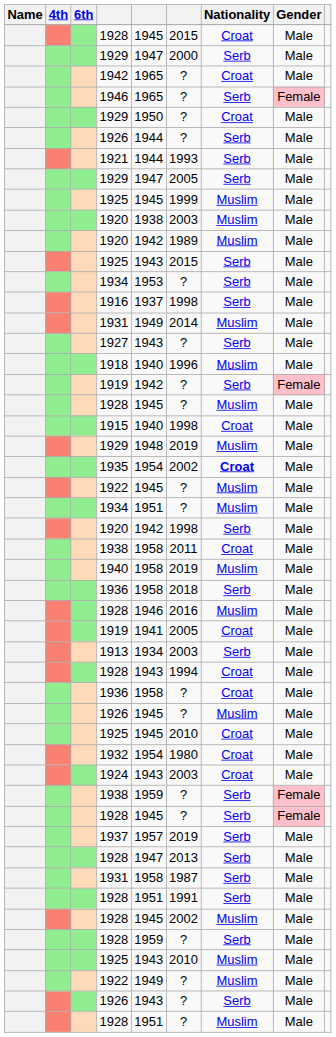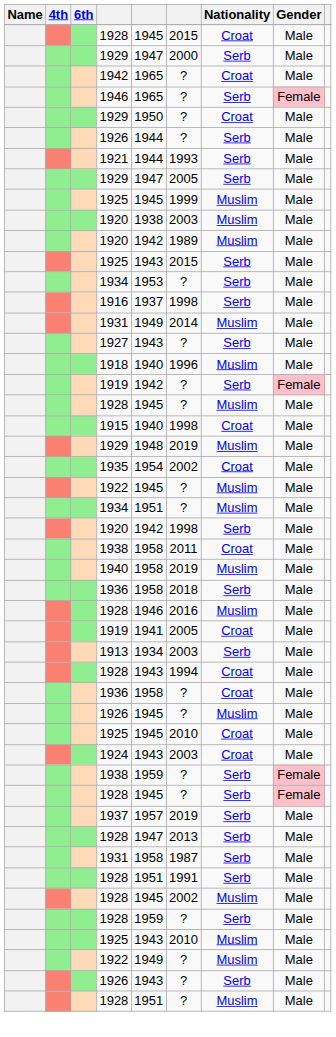 <table class="wikitable sortable" style=text-align:center>
 <tr>
 <th scope="col">Name</th>
 <th scope="col"><a href='#'>4th</a></th>
 <th scope="col"><a href='#'>6th</a></th>
 <th scope="col"></th>
 <th scope="col"></th>
 <th scope="col"></th>
 <th scope="col">Nationality</th>
 <th scope="col">Gender</th>
 <th scope="col" class="unsortable"></th>
 </tr>
 <tr>
 </tr>
 <tr>
 <th align="center" scope="row" style="font-weight:normal;"></th>
 <td bgcolor = Salmon></td>
 <td bgcolor = LightGreen></td>
 <td>1928</td>
 <td>1945</td>
 <td>2015</td>
 <td><a href='#'>Croat</a></td>
 <td>Male</td>
 <td></td>
 </tr>
 <tr>
 <th align="center" scope="row" style="font-weight:normal;"></th>
 <td bgcolor = LightGreen></td>
 <td bgcolor = LightGreen></td>
 <td>1929</td>
 <td>1947</td>
 <td>2000</td>
 <td><a href='#'>Serb</a></td>
 <td>Male</td>
 <td></td>
 </tr>
 <tr>
 <th align="center" scope="row" style="font-weight:normal;"></th>
 <td bgcolor = LightGreen></td>
 <td bgcolor = PeachPuff></td>
 <td>1942</td>
 <td>1965</td>
 <td>?</td>
 <td><a href='#'>Croat</a></td>
 <td>Male</td>
 <td></td>
 </tr>
 <tr>
 <th align="center" scope="row" style="font-weight:normal;"></th>
 <td bgcolor = LightGreen></td>
 <td bgcolor = PeachPuff></td>
 <td>1946</td>
 <td>1965</td>
 <td>?</td>
 <td><a href='#'>Serb</a></td>
 <td style="background: Pink">Female</td>
 <td></td>
 </tr>
 <tr>
 <th align="center" scope="row" style="font-weight:normal;"></th>
 <td bgcolor = LightGreen></td>
 <td bgcolor = LightGreen></td>
 <td>1929</td>
 <td>1950</td>
 <td>?</td>
 <td><a href='#'>Croat</a></td>
 <td>Male</td>
 <td></td>
 </tr>
 <tr>
 <th align="center" scope="row" style="font-weight:normal;"></th>
 <td bgcolor = LightGreen></td>
 <td bgcolor = PeachPuff></td>
 <td>1926</td>
 <td>1944</td>
 <td>?</td>
 <td><a href='#'>Serb</a></td>
 <td>Male</td>
 <td></td>
 </tr>
 <tr>
 <th align="center" scope="row" style="font-weight:normal;"></th>
 <td bgcolor = Salmon></td>
 <td bgcolor = PeachPuff></td>
 <td>1921</td>
 <td>1944</td>
 <td>1993</td>
 <td><a href='#'>Serb</a></td>
 <td>Male</td>
 <td></td>
 </tr>
 <tr>
 <th align="center" scope="row" style="font-weight:normal;"></th>
 <td bgcolor = LightGreen></td>
 <td bgcolor = LightGreen></td>
 <td>1929</td>
 <td>1947</td>
 <td>2005</td>
 <td><a href='#'>Serb</a></td>
 <td>Male</td>
 <td></td>
 </tr>
 <tr>
 <th align="center" scope="row" style="font-weight:normal;"></th>
 <td bgcolor = LightGreen></td>
 <td bgcolor = PeachPuff></td>
 <td>1925</td>
 <td>1945</td>
 <td>1999</td>
 <td><a href='#'>Muslim</a></td>
 <td>Male</td>
 <td></td>
 </tr>
 <tr>
 <th align="center" scope="row" style="font-weight:normal;"></th>
 <td bgcolor = LightGreen></td>
 <td bgcolor = LightGreen></td>
 <td>1920</td>
 <td>1938</td>
 <td>2003</td>
 <td><a href='#'>Muslim</a></td>
 <td>Male</td>
 <td></td>
 </tr>
 <tr>
 <th align="center" scope="row" style="font-weight:normal;"></th>
 <td bgcolor = LightGreen></td>
 <td bgcolor = PeachPuff></td>
 <td>1920</td>
 <td>1942</td>
 <td>1989</td>
 <td><a href='#'>Muslim</a></td>
 <td>Male</td>
 <td></td>
 </tr>
 <tr>
 <th align="center" scope="row" style="font-weight:normal;"></th>
 <td bgcolor = Salmon></td>
 <td bgcolor = PeachPuff></td>
 <td>1925</td>
 <td>1943</td>
 <td>2015</td>
 <td><a href='#'>Serb</a></td>
 <td>Male</td>
 <td></td>
 </tr>
 <tr>
 <th align="center" scope="row" style="font-weight:normal;"></th>
 <td bgcolor = LightGreen></td>
 <td bgcolor = PeachPuff></td>
 <td>1934</td>
 <td>1953</td>
 <td>?</td>
 <td><a href='#'>Serb</a></td>
 <td>Male</td>
 <td></td>
 </tr>
 <tr>
 <th align="center" scope="row" style="font-weight:normal;"></th>
 <td bgcolor = Salmon></td>
 <td bgcolor = PeachPuff></td>
 <td>1916</td>
 <td>1937</td>
 <td>1998</td>
 <td><a href='#'>Serb</a></td>
 <td>Male</td>
 <td></td>
 </tr>
 <tr>
 <th align="center" scope="row" style="font-weight:normal;"></th>
 <td bgcolor = Salmon></td>
 <td bgcolor = PeachPuff></td>
 <td>1931</td>
 <td>1949</td>
 <td>2014</td>
 <td><a href='#'>Muslim</a></td>
 <td>Male</td>
 <td></td>
 </tr>
 <tr>
 <th align="center" scope="row" style="font-weight:normal;"></th>
 <td bgcolor = LightGreen></td>
 <td bgcolor = PeachPuff></td>
 <td>1927</td>
 <td>1943</td>
 <td>?</td>
 <td><a href='#'>Serb</a></td>
 <td>Male</td>
 <td></td>
 </tr>
 <tr>
 <th align="center" scope="row" style="font-weight:normal;"></th>
 <td bgcolor = LightGreen></td>
 <td bgcolor = LightGreen></td>
 <td>1918</td>
 <td>1940</td>
 <td>1996</td>
 <td><a href='#'>Muslim</a></td>
 <td>Male</td>
 <td></td>
 </tr>
 <tr>
 <th align="center" scope="row" style="font-weight:normal;"></th>
 <td bgcolor = LightGreen></td>
 <td bgcolor = PeachPuff></td>
 <td>1919</td>
 <td>1942</td>
 <td>?</td>
 <td><a href='#'>Serb</a></td>
 <td style="background: Pink">Female</td>
 <td></td>
 </tr>
 <tr>
 <th align="center" scope="row" style="font-weight:normal;"></th>
 <td bgcolor = LightGreen></td>
 <td bgcolor = PeachPuff></td>
 <td>1928</td>
 <td>1945</td>
 <td>?</td>
 <td><a href='#'>Muslim</a></td>
 <td>Male</td>
 <td></td>
 </tr>
 <tr>
 <th align="center" scope="row" style="font-weight:normal;"></th>
 <td bgcolor = LightGreen></td>
 <td bgcolor = LightGreen></td>
 <td>1915</td>
 <td>1940</td>
 <td>1998</td>
 <td><a href='#'>Croat</a></td>
 <td>Male</td>
 <td></td>
 </tr>
 <tr>
 <th align="center" scope="row" style="font-weight:normal;"></th>
 <td bgcolor = Salmon></td>
 <td bgcolor = PeachPuff></td>
 <td>1929</td>
 <td>1948</td>
 <td>2019</td>
 <td><a href='#'>Muslim</a></td>
 <td>Male</td>
 <td></td>
 </tr>
 <tr>
 <th align="center" scope="row" style="font-weight:normal;"></th>
 <td bgcolor = LightGreen></td>
 <td bgcolor = LightGreen></td>
 <td>1935</td>
 <td>1954</td>
 <td>2002</td>
-<td><strong><a href='#'>Croat</a></strong></td>
+<td><a href='#'>Croat</a></td>
 <td>Male</td>
 <td></td>
 </tr>
 <tr>
 <th align="center" scope="row" style="font-weight:normal;"></th>
 <td bgcolor = Salmon></td>
 <td bgcolor = PeachPuff></td>
 <td>1922</td>
 <td>1945</td>
 <td>?</td>
 <td><a href='#'>Muslim</a></td>
 <td>Male</td>
 <td></td>
 </tr>
 <tr>
 <th align="center" scope="row" style="font-weight:normal;"></th>
 <td bgcolor = LightGreen></td>
 <td bgcolor = LightGreen></td>
 <td>1934</td>
 <td>1951</td>
 <td>?</td>
 <td><a href='#'>Muslim</a></td>
 <td>Male</td>
 <td></td>
 </tr>
 <tr>
 <th align="center" scope="row" style="font-weight:normal;"></th>
 <td bgcolor = Salmon></td>
 <td bgcolor = PeachPuff></td>
 <td>1920</td>
 <td>1942</td>
 <td>1998</td>
 <td><a href='#'>Serb</a></td>
 <td>Male</td>
 <td></td>
 </tr>
 <tr>
 <th align="center" scope="row" style="font-weight:normal;"></th>
 <td bgcolor = LightGreen></td>
 <td bgcolor = PeachPuff></td>
 <td>1938</td>
 <td>1958</td>
 <td>2011</td>
 <td><a href='#'>Croat</a></td>
 <td>Male</td>
 <td></td>
 </tr>
 <tr>
 <th align="center" scope="row" style="font-weight:normal;"></th>
 <td bgcolor = LightGreen></td>
 <td bgcolor = PeachPuff></td>
 <td>1940</td>
 <td>1958</td>
 <td>2019</td>
 <td><a href='#'>Muslim</a></td>
 <td>Male</td>
 <td></td>
 </tr>
 <tr>
 <th align="center" scope="row" style="font-weight:normal;"></th>
 <td bgcolor = LightGreen></td>
 <td bgcolor = LightGreen></td>
 <td>1936</td>
 <td>1958</td>
 <td>2018</td>
 <td><a href='#'>Serb</a></td>
 <td>Male</td>
 <td></td>
 </tr>
 <tr>
 <th align="center" scope="row" style="font-weight:normal;"></th>
 <td bgcolor = Salmon></td>
 <td bgcolor = LightGreen></td>
 <td>1928</td>
 <td>1946</td>
 <td>2016</td>
 <td><a href='#'>Muslim</a></td>
 <td>Male</td>
 <td></td>
 </tr>
 <tr>
 <th align="center" scope="row" style="font-weight:normal;"></th>
 <td bgcolor = Salmon></td>
 <td bgcolor = LightGreen></td>
 <td>1919</td>
 <td>1941</td>
 <td>2005</td>
 <td><a href='#'>Croat</a></td>
 <td>Male</td>
 <td></td>
 </tr>
 <tr>
 <th align="center" scope="row" style="font-weight:normal;"></th>
 <td bgcolor = Salmon></td>
 <td bgcolor = PeachPuff></td>
 <td>1913</td>
 <td>1934</td>
 <td>2003</td>
 <td><a href='#'>Serb</a></td>
 <td>Male</td>
 <td></td>
 </tr>
 <tr>
 <th align="center" scope="row" style="font-weight:normal;"></th>
 <td bgcolor = Salmon></td>
 <td bgcolor = LightGreen></td>
 <td>1928</td>
 <td>1943</td>
 <td>1994</td>
 <td><a href='#'>Croat</a></td>
 <td>Male</td>
 <td></td>
 </tr>
 <tr>
 <th align="center" scope="row" style="font-weight:normal;"></th>
 <td bgcolor = LightGreen></td>
 <td bgcolor = PeachPuff></td>
 <td>1936</td>
 <td>1958</td>
 <td>?</td>
 <td><a href='#'>Croat</a></td>
 <td>Male</td>
 <td></td>
 </tr>
 <tr>
 <th align="center" scope="row" style="font-weight:normal;"></th>
 <td bgcolor = LightGreen></td>
 <td bgcolor = PeachPuff></td>
 <td>1926</td>
 <td>1945</td>
 <td>?</td>
 <td><a href='#'>Muslim</a></td>
 <td>Male</td>
 <td></td>
 </tr>
 <tr>
 <th align="center" scope="row" style="font-weight:normal;"></th>
 <td bgcolor = LightGreen></td>
 <td bgcolor = PeachPuff></td>
 <td>1925</td>
 <td>1945</td>
 <td>2010</td>
 <td><a href='#'>Croat</a></td>
 <td>Male</td>
 <td></td>
 </tr>
 <tr>
 <th align="center" scope="row" style="font-weight:normal;"></th>
 <td bgcolor = Salmon></td>
-<td bgcolor = PeachPuff></td>
-<td>1932</td>
-<td>1954</td>
-<td>1980</td>
-<td><a href='#'>Croat</a></td>
-<td>Male</td>
-<td></td>
-</tr>
-<tr>
-<th align="center" scope="row" style="font-weight:normal;"></th>
-<td bgcolor = Salmon></td>
 <td bgcolor = LightGreen></td>
 <td>1924</td>
 <td>1943</td>
 <td>2003</td>
 <td><a href='#'>Croat</a></td>
 <td>Male</td>
 <td></td>
 </tr>
 <tr>
 <th align="center" scope="row" style="font-weight:normal;"></th>
 <td bgcolor = LightGreen></td>
 <td bgcolor = PeachPuff></td>
 <td>1938</td>
 <td>1959</td>
 <td>?</td>
 <td><a href='#'>Serb</a></td>
 <td style="background: Pink">Female</td>
 <td></td>
 </tr>
 <tr>
 <th align="center" scope="row" style="font-weight:normal;"></th>
 <td bgcolor = LightGreen></td>
 <td bgcolor = PeachPuff></td>
 <td>1928</td>
 <td>1945</td>
 <td>?</td>
 <td><a href='#'>Serb</a></td>
 <td style="background: Pink">Female</td>
 <td></td>
 </tr>
 <tr>
 <th align="center" scope="row" style="font-weight:normal;"></th>
 <td bgcolor = LightGreen></td>
 <td bgcolor = PeachPuff></td>
 <td>1937</td>
 <td>1957</td>
 <td>2019</td>
 <td><a href='#'>Serb</a></td>
 <td>Male</td>
 <td></td>
 </tr>
 <tr>
 <th align="center" scope="row" style="font-weight:normal;"></th>
 <td bgcolor = LightGreen></td>
 <td bgcolor = LightGreen></td>
 <td>1928</td>
 <td>1947</td>
 <td>2013</td>
 <td><a href='#'>Serb</a></td>
 <td>Male</td>
 <td></td>
 </tr>
 <tr>
 <th align="center" scope="row" style="font-weight:normal;"></th>
 <td bgcolor = LightGreen></td>
 <td bgcolor = PeachPuff></td>
 <td>1931</td>
 <td>1958</td>
 <td>1987</td>
 <td><a href='#'>Serb</a></td>
 <td>Male</td>
 <td></td>
 </tr>
 <tr>
 <th align="center" scope="row" style="font-weight:normal;"></th>
 <td bgcolor = LightGreen></td>
 <td bgcolor = LightGreen></td>
 <td>1928</td>
 <td>1951</td>
 <td>1991</td>
 <td><a href='#'>Serb</a></td>
 <td>Male</td>
 <td></td>
 </tr>
 <tr>
 <th align="center" scope="row" style="font-weight:normal;"></th>
 <td bgcolor = Salmon></td>
 <td bgcolor = PeachPuff></td>
 <td>1928</td>
 <td>1945</td>
 <td>2002</td>
 <td><a href='#'>Muslim</a></td>
 <td>Male</td>
 <td></td>
 </tr>
 <tr>
 <th align="center" scope="row" style="font-weight:normal;"></th>
 <td bgcolor = LightGreen></td>
 <td bgcolor = LightGreen></td>
 <td>1928</td>
 <td>1959</td>
 <td>?</td>
 <td><a href='#'>Serb</a></td>
 <td>Male</td>
 <td></td>
 </tr>
 <tr>
 <th align="center" scope="row" style="font-weight:normal;"></th>
 <td bgcolor = LightGreen></td>
 <td bgcolor = LightGreen></td>
 <td>1925</td>
 <td>1943</td>
 <td>2010</td>
 <td><a href='#'>Muslim</a></td>
 <td>Male</td>
 <td></td>
 </tr>
 <tr>
 <th align="center" scope="row" style="font-weight:normal;"></th>
 <td bgcolor = LightGreen></td>
 <td bgcolor = PeachPuff></td>
 <td>1922</td>
 <td>1949</td>
 <td>?</td>
 <td><a href='#'>Muslim</a></td>
 <td>Male</td>
 <td></td>
 </tr>
 <tr>
 <th align="center" scope="row" style="font-weight:normal;"></th>
 <td bgcolor = Salmon></td>
 <td bgcolor = LightGreen></td>
 <td>1926</td>
 <td>1943</td>
 <td>?</td>
 <td><a href='#'>Serb</a></td>
 <td>Male</td>
 <td></td>
 </tr>
 <tr>
 <th align="center" scope="row" style="font-weight:normal;"></th>
 <td bgcolor = Salmon></td>
 <td bgcolor = PeachPuff></td>
 <td>1928</td>
 <td>1951</td>
 <td>?</td>
 <td><a href='#'>Muslim</a></td>
 <td>Male</td>
 <td></td>
 </tr>
 </table>
